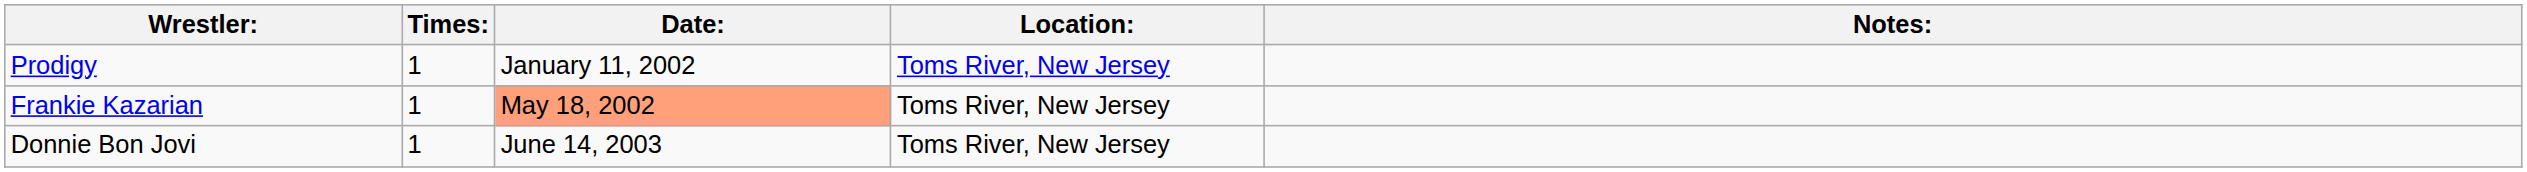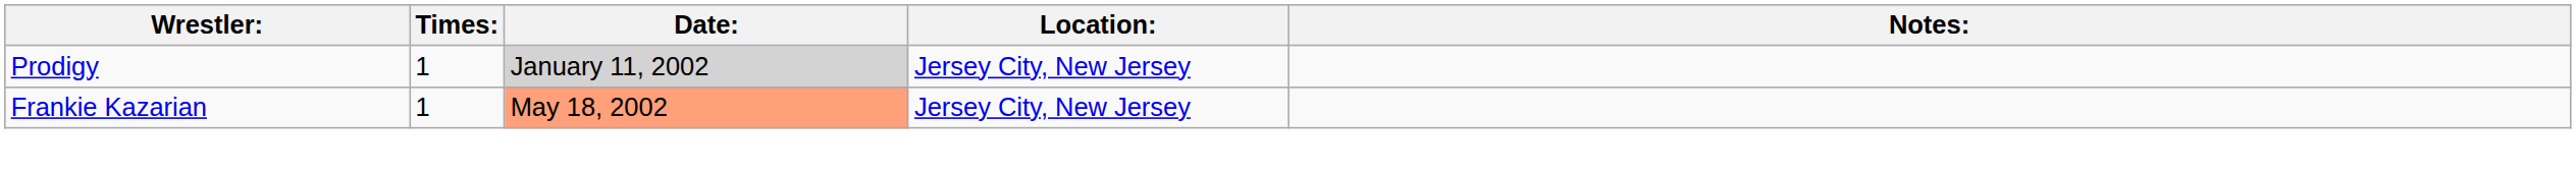 <table class="wikitable" width=100%>
 <tr>
 <th width=16%>Wrestler:</th>
 <th width=1%>Times:</th>
 <th width=16%>Date:</th>
 <th width=15%>Location:</th>
 <th width=51%>Notes:</th>
 </tr>
 <tr>
 <td><a href='#'>Prodigy</a></td>
 <td>1</td>
-<td>January 11, 2002</td>
-<td><a href='#'>Toms River, New Jersey</a></td>
+<td style="background: lightgrey;">January 11, 2002</td>
+<td><a href='#'>Jersey City, New Jersey</a></td>
 <td></td>
 </tr>
 <tr>
 <td><a href='#'>Frankie Kazarian</a></td>
 <td>1</td>
 <td style="background: lightsalmon;">May 18, 2002</td>
-<td>Toms River, New Jersey</td>
-<td></td>
-</tr>
-<tr>
-<td>Donnie Bon Jovi</td>
-<td>1</td>
-<td>June 14, 2003</td>
-<td>Toms River, New Jersey</td>
+<td><a href='#'>Jersey City, New Jersey</a></td>
 <td></td>
 </tr>
 </table>
